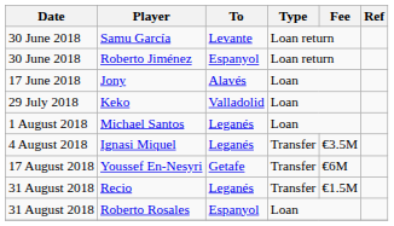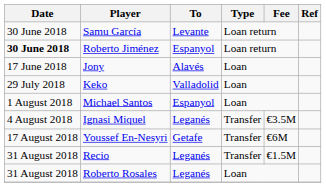 <table class="wikitable">
 <tr>
 <th>Date</th>
 <th>Player</th>
 <th>To</th>
 <th>Type</th>
 <th>Fee</th>
 <th>Ref</th>
 </tr>
 <tr>
 <td>30 June 2018</td>
 <td> <a href='#'>Samu García</a></td>
 <td> <a href='#'>Levante</a></td>
 <td colspan=2>Loan return</td>
 <td></td>
 </tr>
 <tr>
-<td>30 June 2018</td>
+<td><strong>30 June 2018</strong></td>
 <td> <a href='#'>Roberto Jiménez</a></td>
 <td> <a href='#'>Espanyol</a></td>
 <td colspan=2>Loan return</td>
 <td></td>
 </tr>
 <tr>
 <td>17 June 2018</td>
 <td> <a href='#'>Jony</a></td>
 <td> <a href='#'>Alavés</a></td>
 <td colspan=2>Loan</td>
 <td></td>
 </tr>
 <tr>
 <td>29 July 2018</td>
 <td> <a href='#'>Keko</a></td>
 <td> <a href='#'>Valladolid</a></td>
 <td colspan=2>Loan</td>
 <td></td>
 </tr>
 <tr>
 <td>1 August 2018</td>
 <td> <a href='#'>Michael Santos</a></td>
-<td> <a href='#'>Leganés</a></td>
+<td> <a href='#'>Espanyol</a></td>
 <td colspan=2>Loan</td>
 <td></td>
 </tr>
 <tr>
 <td>4 August 2018</td>
 <td> <a href='#'>Ignasi Miquel</a></td>
 <td> <a href='#'>Leganés</a></td>
 <td>Transfer</td>
 <td>€3.5M</td>
 <td></td>
 </tr>
 <tr>
 <td>17 August 2018</td>
 <td> <a href='#'>Youssef En-Nesyri</a></td>
 <td> <a href='#'>Getafe</a></td>
 <td>Transfer</td>
 <td>€6M</td>
 <td></td>
 </tr>
 <tr>
 <td>31 August 2018</td>
 <td> <a href='#'>Recio</a></td>
 <td> <a href='#'>Leganés</a></td>
 <td>Transfer</td>
 <td>€1.5M</td>
 <td></td>
 </tr>
 <tr>
 <td>31 August 2018</td>
 <td> <a href='#'>Roberto Rosales</a></td>
-<td> <a href='#'>Espanyol</a></td>
+<td> <a href='#'>Leganés</a></td>
 <td colspan=2>Loan</td>
 <td></td>
 </tr>
 <tr>
 </tr>
 </table>
